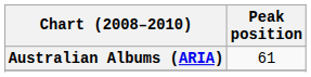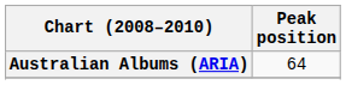 <table class="wikitable sortable plainrowheaders" style="text-align:center">
 <tr>
 <th scope="col">Chart (2008–2010)</th>
 <th scope="col">Peak<br>position</th>
 </tr>
 <tr>
 <th scope="row">Australian Albums (<a href='#'>ARIA</a>)</th>
-<td>61</td>
+<td>64</td>
 </tr>
 <tr>
 </tr>
 <tr>
 </tr>
 <tr>
 </tr>
 <tr>
 </tr>
 <tr>
 </tr>
 <tr>
 </tr>
 <tr>
 </tr>
 <tr>
 </tr>
 <tr>
 </tr>
 <tr>
 </tr>
 <tr>
 </tr>
 <tr>
 </tr>
 <tr>
 </tr>
 <tr>
 </tr>
 </table>
